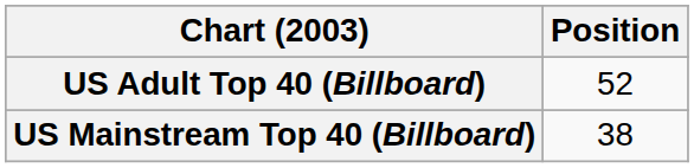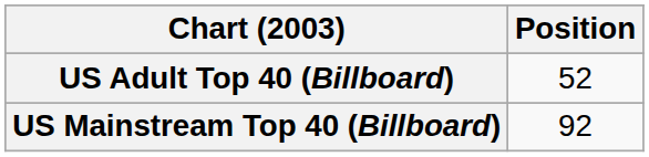 <table class="wikitable plainrowheaders" style="text-align:center">
 <tr>
 <th scope="col">Chart (2003)</th>
 <th scope="col">Position</th>
 </tr>
 <tr>
 <th scope="row">US Adult Top 40 (<em>Billboard</em>)</th>
 <td>52</td>
 </tr>
 <tr>
 <th scope="row">US Mainstream Top 40 (<em>Billboard</em>)</th>
-<td>38</td>
+<td>92</td>
 </tr>
 </table>
